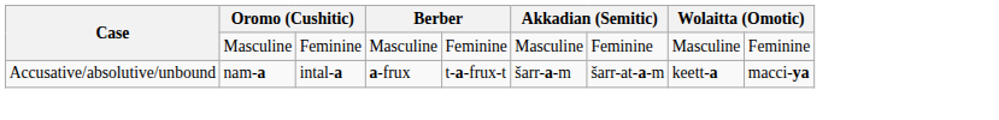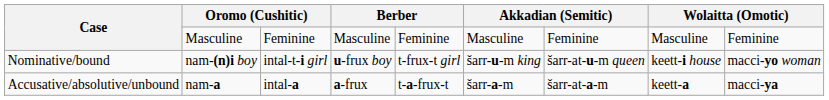 <table class="wikitable" style="font-size:smaller;">
 <tr>
 <th rowspan="2">Case</th>
 <th colspan="2">Oromo (Cushitic)</th>
 <th colspan="2">Berber</th>
 <th colspan="2">Akkadian (Semitic)</th>
 <th colspan="2">Wolaitta (Omotic)</th>
 </tr>
 <tr>
 <td>Masculine</td>
 <td>Feminine</td>
 <td>Masculine</td>
 <td>Feminine</td>
 <td>Masculine</td>
 <td>Feminine</td>
 <td>Masculine</td>
 <td>Feminine</td>
 </tr>
 <tr>
+<td>Nominative/bound</td>
+<td>nam-<strong>(n)i</strong> <em>boy</em></td>
+<td>intal-t-<strong>i</strong> <em>girl</em></td>
+<td><strong>u</strong>-frux <em>boy</em></td>
+<td>t-frux-t <em>girl</em></td>
+<td>šarr-<strong>u</strong>-m <em>king</em></td>
+<td>šarr-at-<strong>u</strong>-m <em>queen</em></td>
+<td>keett-<strong>i</strong> <em>house</em></td>
+<td>macci-<strong>yo</strong> <em>woman</em></td>
+</tr>
+<tr>
 <td>Accusative/absolutive/unbound</td>
 <td>nam-<strong>a</strong></td>
 <td>intal-<strong>a</strong></td>
 <td><strong>a</strong>-frux</td>
 <td>t-<strong>a</strong>-frux-t</td>
 <td>šarr-<strong>a</strong>-m</td>
 <td>šarr-at-<strong>a</strong>-m</td>
 <td>keett-<strong>a</strong></td>
 <td>macci-<strong>ya</strong></td>
 </tr>
 </table>
